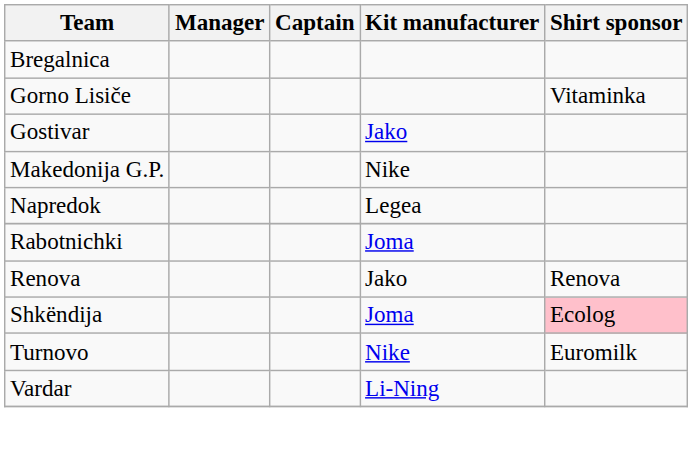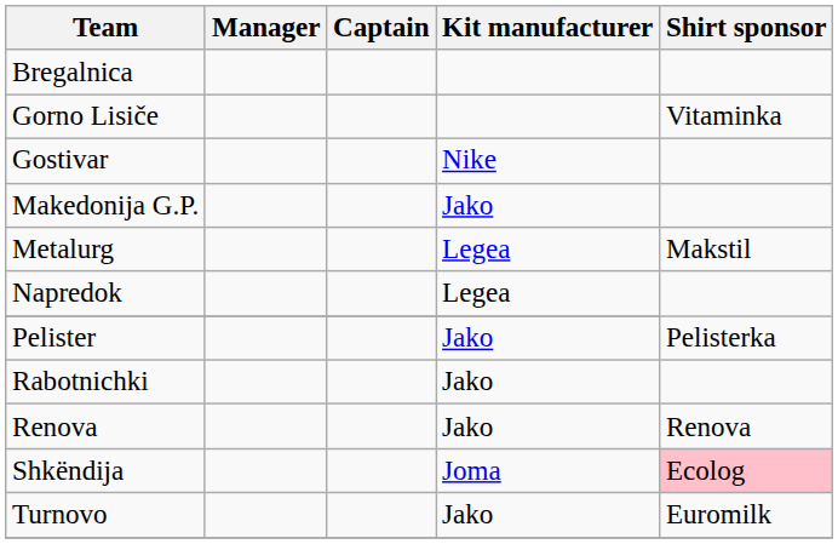 <table class="wikitable sortable">
 <tr>
 <th>Team</th>
 <th>Manager</th>
 <th>Captain</th>
 <th>Kit manufacturer</th>
 <th>Shirt sponsor</th>
 </tr>
 <tr>
 <td>Bregalnica</td>
 <td> </td>
 <td> </td>
 <td></td>
 <td></td>
 </tr>
 <tr>
 <td>Gorno Lisiče</td>
 <td> </td>
 <td> </td>
 <td></td>
 <td>Vitaminka</td>
 </tr>
 <tr>
 <td>Gostivar</td>
 <td> </td>
 <td></td>
-<td><a href='#'>Jako</a></td>
+<td><a href='#'>Nike</a></td>
 <td></td>
 </tr>
 <tr>
 <td>Makedonija G.P.</td>
 <td> </td>
 <td></td>
-<td>Nike</td>
+<td><a href='#'>Jako</a></td>
 <td></td>
+</tr>
+<tr>
+<td>Metalurg</td>
+<td> </td>
+<td> </td>
+<td><a href='#'>Legea</a></td>
+<td>Makstil</td>
 </tr>
 <tr>
 <td>Napredok</td>
 <td> </td>
 <td></td>
 <td>Legea</td>
 </tr>
 <tr>
 </tr>
 <tr>
+<td>Pelister</td>
+<td> </td>
+<td> </td>
+<td><a href='#'>Jako</a></td>
+<td>Pelisterka</td>
+</tr>
+<tr>
 <td>Rabotnichki</td>
 <td> </td>
 <td> </td>
-<td><a href='#'>Joma</a></td>
+<td>Jako</td>
 <td></td>
 </tr>
 <tr>
 <td>Renova</td>
 <td> </td>
 <td> </td>
 <td>Jako</td>
 <td>Renova</td>
 </tr>
 <tr>
 <td>Shkëndija</td>
 <td> </td>
 <td> </td>
 <td><a href='#'>Joma</a></td>
 <td style="background: pink;">Ecolog</td>
 </tr>
 <tr>
 <td>Turnovo</td>
 <td> </td>
 <td> </td>
-<td><a href='#'>Nike</a></td>
+<td>Jako</td>
 <td>Euromilk</td>
-</tr>
-<tr>
-<td>Vardar</td>
-<td> </td>
-<td> </td>
-<td><a href='#'>Li-Ning</a></td>
-<td></td>
 </tr>
 <tr>
 </tr>
 </table>
